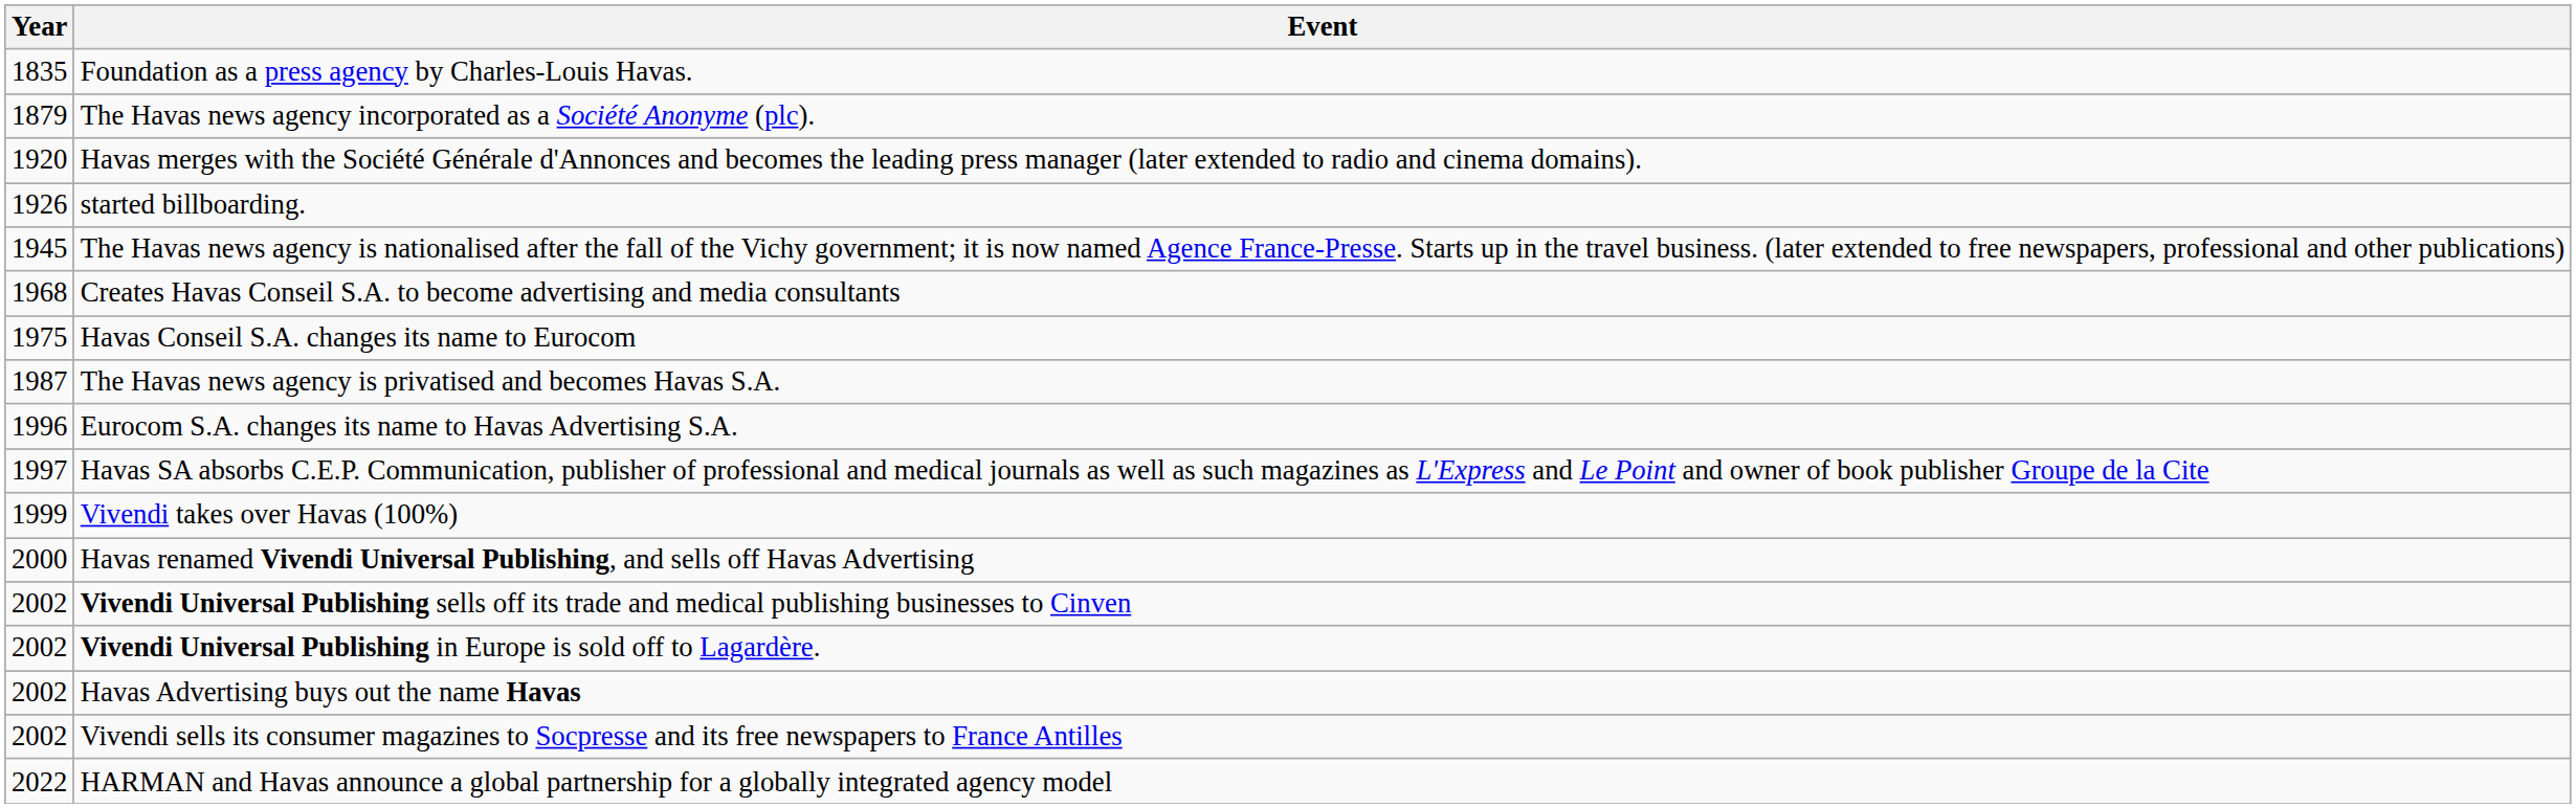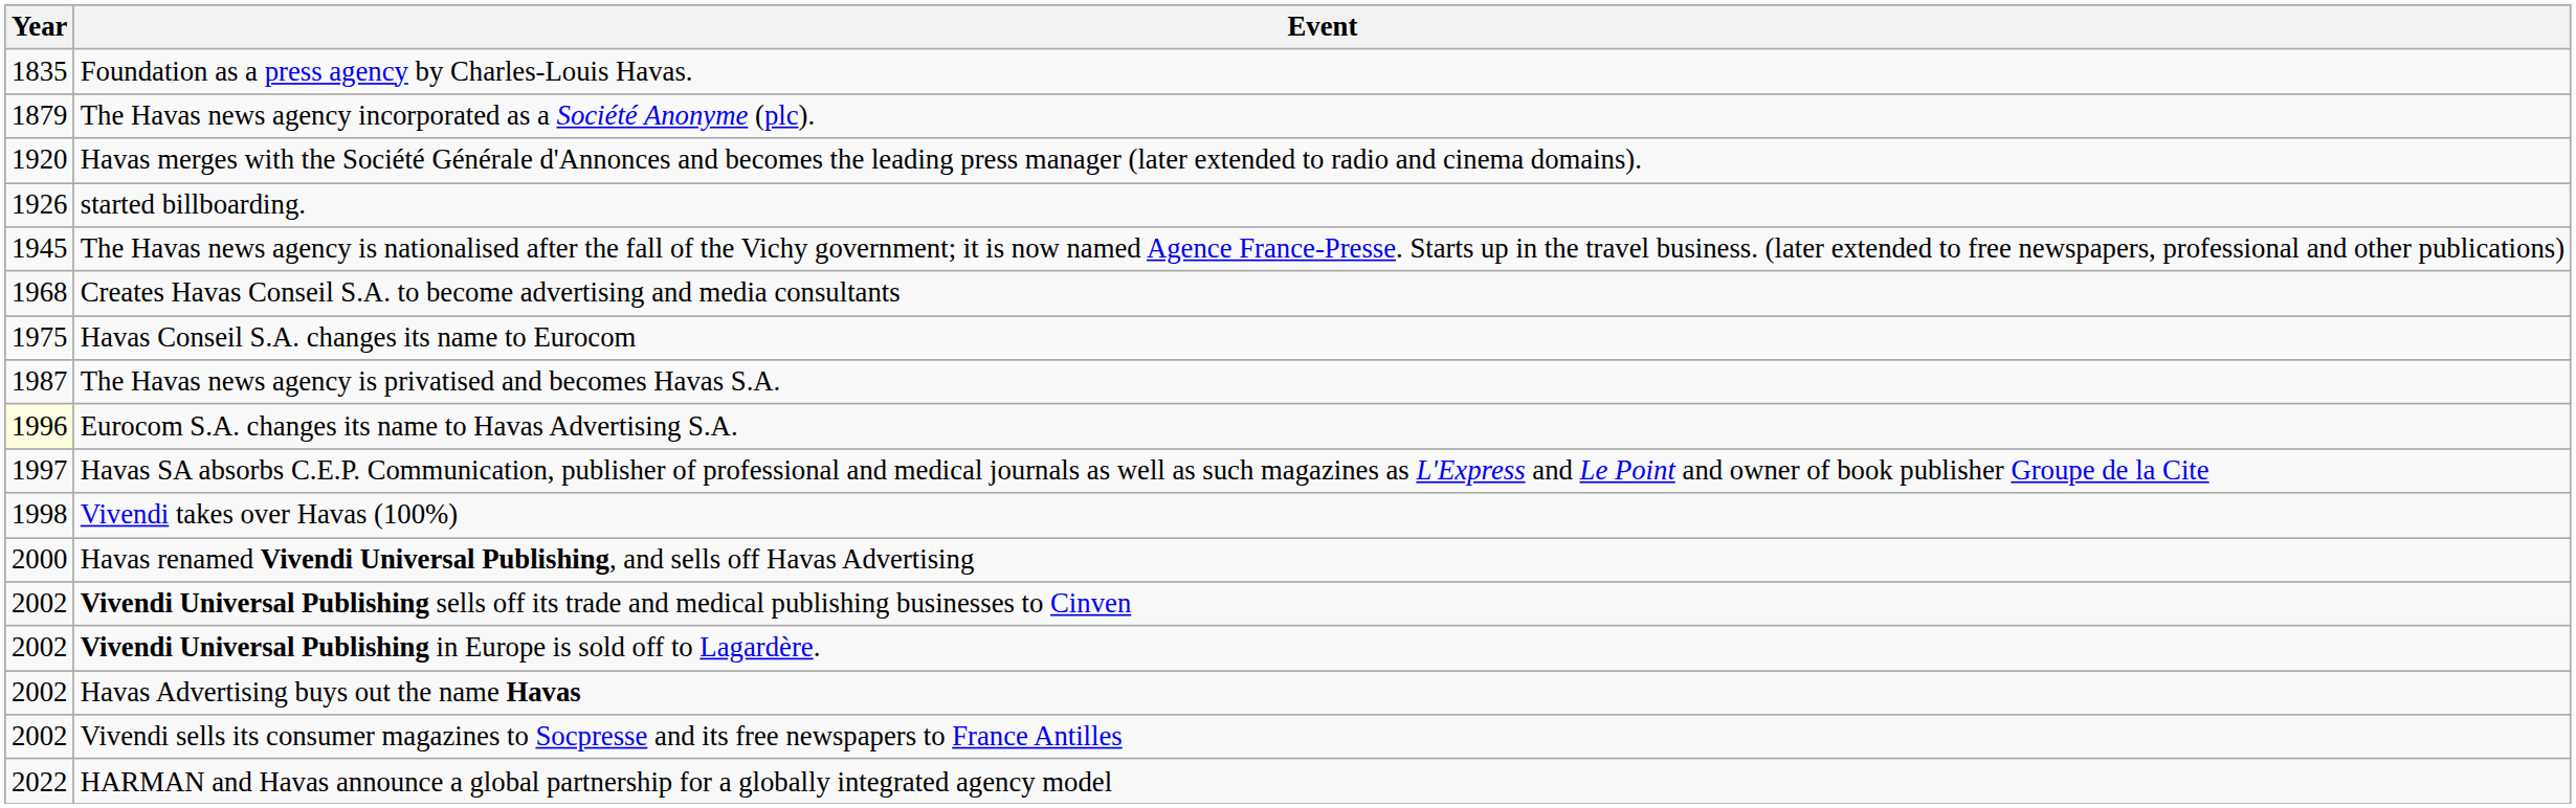 <table class="wikitable">
 <tr>
 <th>Year</th>
 <th>Event</th>
 </tr>
 <tr>
 <td>1835</td>
 <td>Foundation as a <a href='#'>press agency</a> by Charles-Louis Havas.</td>
 </tr>
 <tr>
 <td>1879</td>
 <td>The Havas news agency incorporated as a <a href='#'><em>Société Anonyme</em></a> (<a href='#'>plc</a>).</td>
 </tr>
 <tr>
 <td>1920</td>
 <td>Havas merges with the Société Générale d'Annonces and becomes the leading press manager (later extended to radio and cinema domains).</td>
 </tr>
 <tr>
 <td>1926</td>
 <td>started billboarding.</td>
 </tr>
 <tr>
 <td>1945</td>
 <td>The Havas news agency is nationalised after the fall of the Vichy government; it is now named <a href='#'>Agence France-Presse</a>. Starts up in the travel business. (later extended to free newspapers, professional and other publications)</td>
 </tr>
 <tr>
 <td>1968</td>
 <td>Creates Havas Conseil S.A. to become advertising and media consultants</td>
 </tr>
 <tr>
 <td>1975</td>
 <td>Havas Conseil S.A. changes its name to Eurocom</td>
 </tr>
 <tr>
 <td>1987</td>
 <td>The Havas news agency is privatised and becomes Havas S.A.</td>
 </tr>
 <tr>
-<td>1996</td>
+<td style="background: lightyellow;">1996</td>
 <td>Eurocom S.A. changes its name to Havas Advertising S.A.</td>
 </tr>
 <tr>
 <td>1997</td>
 <td>Havas SA absorbs C.E.P. Communication, publisher of professional and medical journals as well as such magazines as <em><a href='#'>L'Express</a></em> and <em><a href='#'>Le Point</a></em> and owner of book publisher <a href='#'>Groupe de la Cite</a></td>
 </tr>
 <tr>
-<td>1999</td>
+<td>1998</td>
 <td><a href='#'>Vivendi</a> takes over Havas (100%)</td>
 </tr>
 <tr>
 <td>2000</td>
 <td>Havas renamed <strong>Vivendi Universal Publishing</strong>, and sells off Havas Advertising</td>
 </tr>
 <tr>
 <td>2002</td>
 <td><strong>Vivendi Universal Publishing</strong> sells off its trade and medical publishing businesses to <a href='#'>Cinven</a></td>
 </tr>
 <tr>
 <td>2002</td>
 <td><strong>Vivendi Universal Publishing</strong> in Europe is sold off to <a href='#'>Lagardère</a>.</td>
 </tr>
 <tr>
 <td>2002</td>
 <td>Havas Advertising buys out the name <strong>Havas</strong></td>
 </tr>
 <tr>
 <td>2002</td>
 <td>Vivendi sells its consumer magazines to <a href='#'>Socpresse</a> and its free newspapers to <a href='#'>France Antilles</a></td>
 </tr>
 <tr>
 <td>2022</td>
 <td>HARMAN and Havas announce a global partnership for a globally integrated agency model</td>
 </tr>
 </table>
